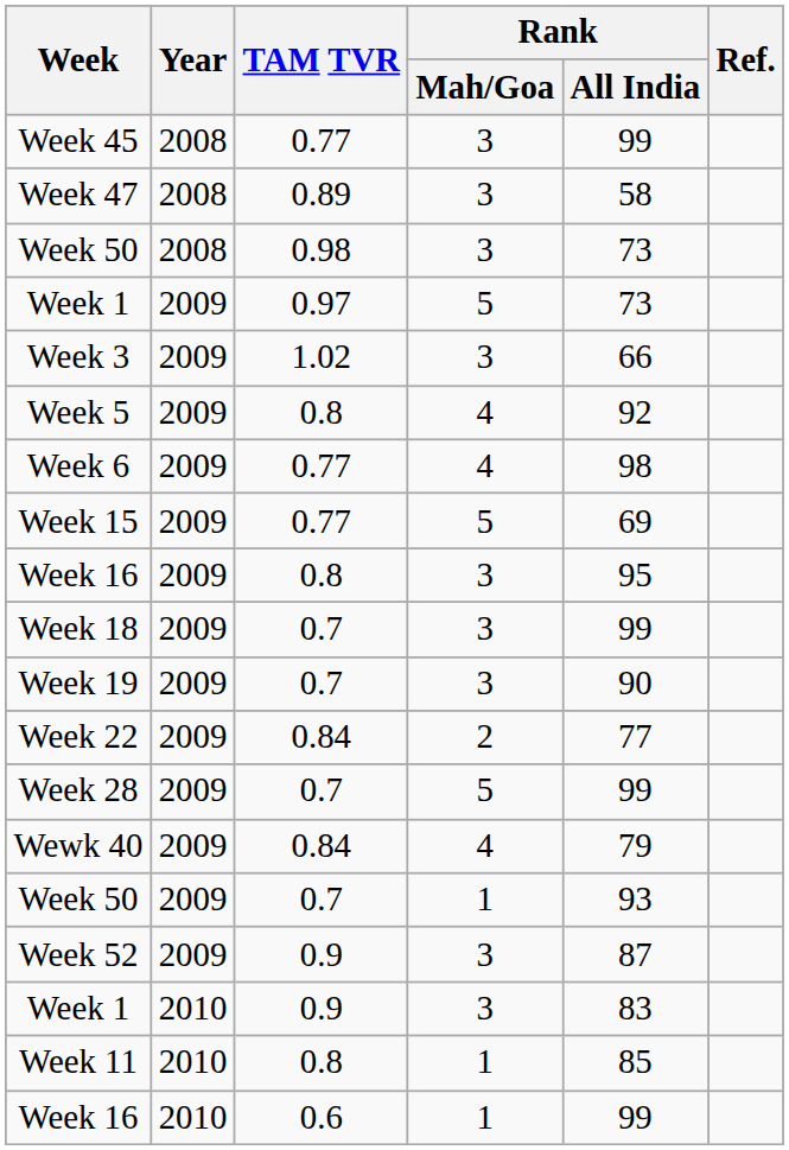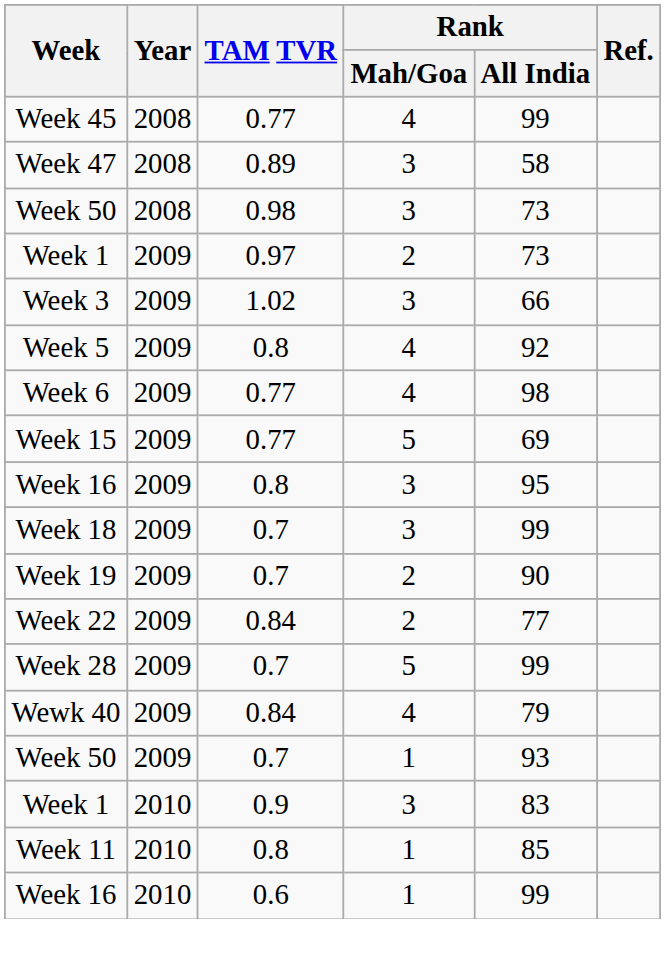 <table class="wikitable sortable" style="text-align:center">
 <tr>
 <th rowspan="2">Week</th>
 <th rowspan="2">Year</th>
 <th rowspan="2"><a href='#'>TAM</a> <a href='#'>TVR</a></th>
 <th colspan="2">Rank</th>
 <th rowspan="2">Ref.</th>
 </tr>
 <tr>
 <th>Mah/Goa</th>
 <th>All India</th>
 </tr>
 <tr>
 <td>Week 45</td>
 <td>2008</td>
 <td>0.77</td>
-<td>3</td>
+<td>4</td>
 <td>99</td>
 <td></td>
 </tr>
 <tr>
 <td>Week 47</td>
 <td>2008</td>
 <td>0.89</td>
 <td>3</td>
 <td>58</td>
 <td></td>
 </tr>
 <tr>
 <td>Week 50</td>
 <td>2008</td>
 <td>0.98</td>
 <td>3</td>
 <td>73</td>
 <td></td>
 </tr>
 <tr>
 <td>Week 1</td>
 <td>2009</td>
 <td>0.97</td>
-<td>5</td>
+<td>2</td>
 <td>73</td>
 <td></td>
 </tr>
 <tr>
 <td>Week 3</td>
 <td>2009</td>
 <td>1.02</td>
 <td>3</td>
 <td>66</td>
 <td></td>
 </tr>
 <tr>
 <td>Week 5</td>
 <td>2009</td>
 <td>0.8</td>
 <td>4</td>
 <td>92</td>
 <td></td>
 </tr>
 <tr>
 <td>Week 6</td>
 <td>2009</td>
 <td>0.77</td>
 <td>4</td>
 <td>98</td>
 <td></td>
 </tr>
 <tr>
 <td>Week 15</td>
 <td>2009</td>
 <td>0.77</td>
 <td>5</td>
 <td>69</td>
 <td></td>
 </tr>
 <tr>
 <td>Week 16</td>
 <td>2009</td>
 <td>0.8</td>
 <td>3</td>
 <td>95</td>
 <td></td>
 </tr>
 <tr>
 <td>Week 18</td>
 <td>2009</td>
 <td>0.7</td>
 <td>3</td>
 <td>99</td>
 <td></td>
 </tr>
 <tr>
 <td>Week 19</td>
 <td>2009</td>
 <td>0.7</td>
-<td>3</td>
+<td>2</td>
 <td>90</td>
 <td></td>
 </tr>
 <tr>
 <td>Week 22</td>
 <td>2009</td>
 <td>0.84</td>
 <td>2</td>
 <td>77</td>
 <td></td>
 </tr>
 <tr>
 <td>Week 28</td>
 <td>2009</td>
 <td>0.7</td>
 <td>5</td>
 <td>99</td>
 <td></td>
 </tr>
 <tr>
 <td>Wewk 40</td>
 <td>2009</td>
 <td>0.84</td>
 <td>4</td>
 <td>79</td>
 <td></td>
 </tr>
 <tr>
 <td>Week 50</td>
 <td>2009</td>
 <td>0.7</td>
 <td>1</td>
 <td>93</td>
 <td></td>
 </tr>
 <tr>
-<td>Week 52</td>
-<td>2009</td>
-<td>0.9</td>
-<td>3</td>
-<td>87</td>
-<td></td>
-</tr>
-<tr>
 <td>Week 1</td>
 <td>2010</td>
 <td>0.9</td>
 <td>3</td>
 <td>83</td>
 <td></td>
 </tr>
 <tr>
 <td>Week 11</td>
 <td>2010</td>
 <td>0.8</td>
 <td>1</td>
 <td>85</td>
 <td></td>
 </tr>
 <tr>
 <td>Week 16</td>
 <td>2010</td>
 <td>0.6</td>
 <td>1</td>
 <td>99</td>
 <td></td>
 </tr>
 </table>
